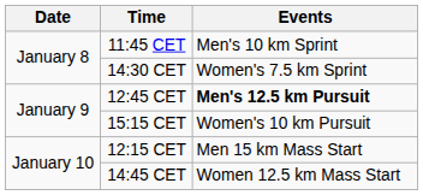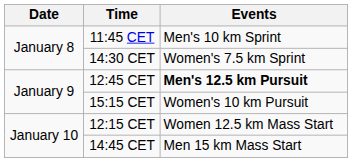 <table class="wikitable" style="text-align: center" width="400">
 <tr>
 <th>Date</th>
 <th>Time</th>
 <th>Events</th>
 </tr>
 <tr>
 <td rowspan=2>January 8</td>
 <td>11:45 <a href='#'>CET</a></td>
 <td style="text-align: left">Men's 10 km Sprint</td>
 </tr>
 <tr>
 <td>14:30 CET</td>
 <td style="text-align: left">Women's 7.5 km Sprint</td>
 </tr>
 <tr>
 <td rowspan=2>January 9</td>
 <td>12:45 CET</td>
 <td style="text-align: left"><strong>Men's 12.5 km Pursuit</strong></td>
 </tr>
 <tr>
 <td>15:15 CET</td>
 <td style="text-align: left">Women's 10 km Pursuit</td>
 </tr>
 <tr>
 <td rowspan=2>January 10</td>
 <td>12:15 CET</td>
-<td style="text-align: left">Men 15 km Mass Start</td>
+<td style="text-align: left">Women 12.5 km Mass Start</td>
 </tr>
 <tr>
 <td>14:45 CET</td>
-<td style="text-align: left">Women 12.5 km Mass Start</td>
+<td style="text-align: left">Men 15 km Mass Start</td>
 </tr>
 </table>
